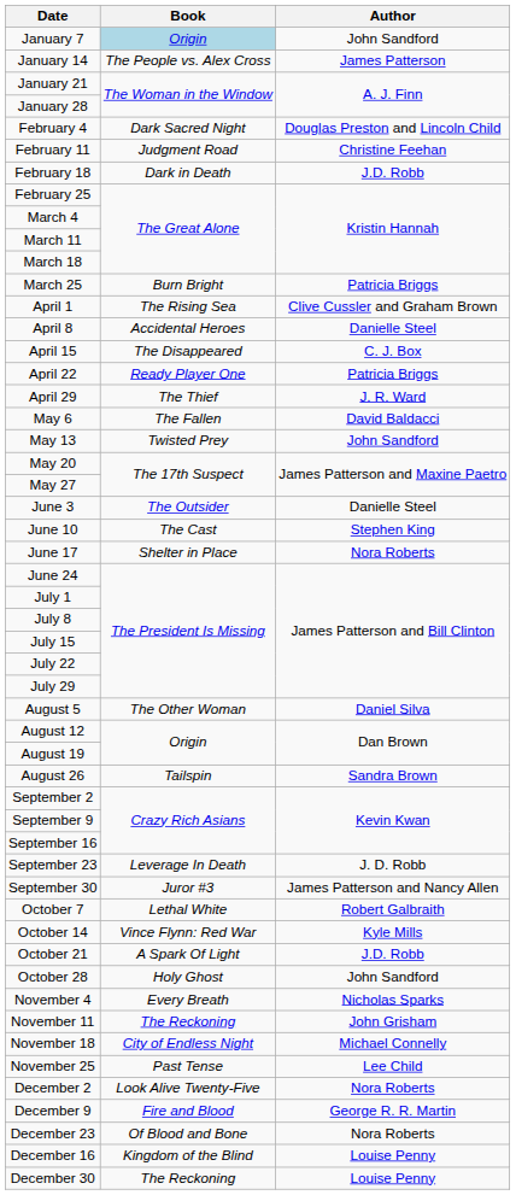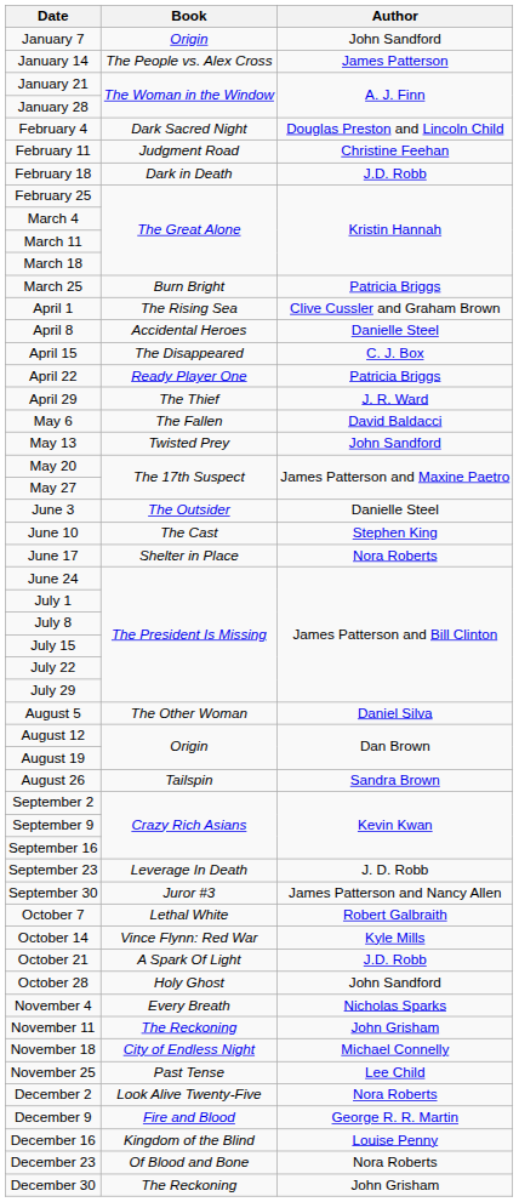 <table class="wikitable sortable" style="text-align: center">
 <tr>
 <th>Date</th>
 <th>Book</th>
 <th>Author</th>
 </tr>
 <tr>
 <td>January 7</td>
-<td style="background: lightblue;"><a href='#'><em>Origin</em></a></td>
+<td><a href='#'><em>Origin</em></a></td>
 <td>John Sandford</td>
 </tr>
 <tr>
 <td>January 14</td>
 <td><em>The People vs. Alex Cross</em></td>
 <td><a href='#'>James Patterson</a></td>
 </tr>
 <tr>
 <td>January 21</td>
 <td rowspan="2"><em><a href='#'>The Woman in the Window</a></em></td>
 <td rowspan="2"><a href='#'>A. J. Finn</a></td>
 </tr>
 <tr>
 <td>January 28</td>
 </tr>
 <tr>
 <td>February 4</td>
 <td><em>Dark Sacred Night</em></td>
 <td><a href='#'>Douglas Preston</a> and <a href='#'>Lincoln Child</a></td>
 </tr>
 <tr>
 <td>February 11</td>
 <td><em>Judgment Road</em></td>
 <td><a href='#'>Christine Feehan</a></td>
 </tr>
 <tr>
 <td>February 18</td>
 <td><em>Dark in Death</em></td>
 <td><a href='#'>J.D. Robb</a></td>
 </tr>
 <tr>
 <td>February 25</td>
 <td rowspan="4"><em><a href='#'>The Great Alone</a></em></td>
 <td rowspan="4"><a href='#'>Kristin Hannah</a></td>
 </tr>
 <tr>
 <td>March 4</td>
 </tr>
 <tr>
 <td>March 11</td>
 </tr>
 <tr>
 <td>March 18</td>
 </tr>
 <tr>
 <td>March 25</td>
 <td><em>Burn Bright</em></td>
 <td><a href='#'>Patricia Briggs</a></td>
 </tr>
 <tr>
 <td>April 1</td>
 <td><em>The Rising Sea</em></td>
 <td><a href='#'>Clive Cussler</a> and Graham Brown</td>
 </tr>
 <tr>
 <td>April 8</td>
 <td><em>Accidental Heroes</em></td>
 <td><a href='#'>Danielle Steel</a></td>
 </tr>
 <tr>
 <td>April 15</td>
 <td><em>The Disappeared</em></td>
 <td><a href='#'>C. J. Box</a></td>
 </tr>
 <tr>
 <td>April 22</td>
 <td><em><a href='#'>Ready Player One</a></em></td>
 <td><a href='#'>Patricia Briggs</a></td>
 </tr>
 <tr>
 <td>April 29</td>
 <td><em>The Thief</em></td>
 <td><a href='#'>J. R. Ward</a></td>
 </tr>
 <tr>
 <td>May 6</td>
 <td><em>The Fallen</em></td>
 <td><a href='#'>David Baldacci</a></td>
 </tr>
 <tr>
 <td>May 13</td>
 <td><em>Twisted Prey</em></td>
 <td><a href='#'>John Sandford</a></td>
 </tr>
 <tr>
 <td>May 20</td>
 <td rowspan="2"><em>The 17th Suspect</em></td>
 <td rowspan="2">James Patterson and <a href='#'>Maxine Paetro</a></td>
 </tr>
 <tr>
 <td>May 27</td>
 </tr>
 <tr>
 <td>June 3</td>
 <td><em><a href='#'>The Outsider</a></em></td>
 <td>Danielle Steel</td>
 </tr>
 <tr>
 <td>June 10</td>
 <td><em>The Cast</em></td>
 <td><a href='#'>Stephen King</a></td>
 </tr>
 <tr>
 <td>June 17</td>
 <td><em>Shelter in Place</em></td>
 <td><a href='#'>Nora Roberts</a></td>
 </tr>
 <tr>
 <td>June 24</td>
 <td rowspan="6"><a href='#'><em>The President Is Missing</em></a></td>
 <td rowspan="6">James Patterson and <a href='#'>Bill Clinton</a></td>
 </tr>
 <tr>
 <td>July 1</td>
 </tr>
 <tr>
 <td>July 8</td>
 </tr>
 <tr>
 <td>July 15</td>
 </tr>
 <tr>
 <td>July 22</td>
 </tr>
 <tr>
 <td>July 29</td>
 </tr>
 <tr>
 <td>August 5</td>
 <td><em>The Other Woman</em></td>
 <td><a href='#'>Daniel Silva</a></td>
 </tr>
 <tr>
 <td>August 12</td>
 <td rowspan="2"><em>Origin</em></td>
 <td rowspan="2">Dan Brown</td>
 </tr>
 <tr>
 <td>August 19</td>
 </tr>
 <tr>
 <td>August 26</td>
 <td><em>Tailspin</em></td>
 <td><a href='#'>Sandra Brown</a></td>
 </tr>
 <tr>
 <td>September 2</td>
 <td rowspan="3"><em><a href='#'>Crazy Rich Asians</a></em></td>
 <td rowspan="3"><a href='#'>Kevin Kwan</a></td>
 </tr>
 <tr>
 <td>September 9</td>
 </tr>
 <tr>
 <td>September 16</td>
 </tr>
 <tr>
 <td>September 23</td>
 <td><em>Leverage In Death</em></td>
 <td>J. D. Robb</td>
 </tr>
 <tr>
 <td>September 30</td>
 <td><em>Juror #3</em></td>
 <td>James Patterson and Nancy Allen</td>
 </tr>
 <tr>
 <td>October 7</td>
 <td><em>Lethal White</em></td>
 <td><a href='#'>Robert Galbraith</a></td>
 </tr>
 <tr>
 <td>October 14</td>
 <td><em>Vince Flynn: Red War</em></td>
 <td><a href='#'>Kyle Mills</a></td>
 </tr>
 <tr>
 <td>October 21</td>
 <td><em>A Spark Of Light</em></td>
 <td><a href='#'>J.D. Robb</a></td>
 </tr>
 <tr>
 <td>October 28</td>
 <td><em>Holy Ghost</em></td>
 <td>John Sandford</td>
 </tr>
 <tr>
 <td>November 4</td>
 <td><em>Every Breath</em></td>
 <td><a href='#'>Nicholas Sparks</a></td>
 </tr>
 <tr>
 <td>November 11</td>
 <td><em><a href='#'>The Reckoning</a></em></td>
 <td><a href='#'>John Grisham</a></td>
 </tr>
 <tr>
 <td>November 18</td>
 <td><em><a href='#'>City of Endless Night</a></em></td>
 <td><a href='#'>Michael Connelly</a></td>
 </tr>
 <tr>
 <td>November 25</td>
 <td><em>Past Tense</em></td>
 <td><a href='#'>Lee Child</a></td>
 </tr>
 <tr>
 <td>December 2</td>
 <td><em>Look Alive Twenty-Five</em></td>
 <td><a href='#'>Nora Roberts</a></td>
 </tr>
 <tr>
 <td>December 9</td>
 <td><em><a href='#'>Fire and Blood</a></em></td>
 <td><a href='#'>George R. R. Martin</a></td>
 </tr>
 <tr>
+<td>December 16</td>
+<td><em>Kingdom of the Blind</em></td>
+<td><a href='#'>Louise Penny</a></td>
+</tr>
+<tr>
 <td>December 23</td>
 <td><em>Of Blood and Bone</em></td>
 <td>Nora Roberts</td>
 </tr>
 <tr>
-<td>December 16</td>
-<td><em>Kingdom of the Blind</em></td>
-<td><a href='#'>Louise Penny</a></td>
-</tr>
-<tr>
 <td>December 30</td>
 <td><em>The Reckoning</em></td>
-<td><a href='#'>Louise Penny</a></td>
+<td>John Grisham</td>
 </tr>
 </table>
